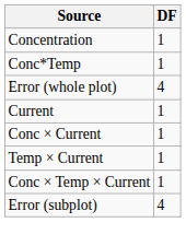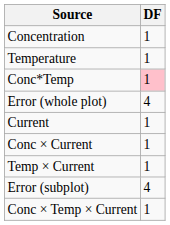 <table class="wikitable">
 <tr>
 <th>Source</th>
 <th>DF</th>
 </tr>
 <tr>
 <td>Concentration</td>
 <td>1</td>
 </tr>
 <tr>
+<td>Temperature</td>
+<td>1</td>
+</tr>
+<tr>
 <td>Conc*Temp</td>
-<td>1</td>
+<td style="background: pink;">1</td>
 </tr>
 <tr>
 <td>Error (whole plot)</td>
 <td>4</td>
 </tr>
 <tr>
 <td>Current</td>
 <td>1</td>
 </tr>
 <tr>
 <td>Conc × Current</td>
 <td>1</td>
 </tr>
 <tr>
 <td>Temp × Current</td>
 <td>1</td>
 </tr>
 <tr>
+<td>Error (subplot)</td>
+<td>4</td>
+</tr>
+<tr>
 <td>Conc × Temp × Current</td>
 <td>1</td>
 </tr>
-<tr>
-<td>Error (subplot)</td>
-<td>4</td>
-</tr>
 </table>
